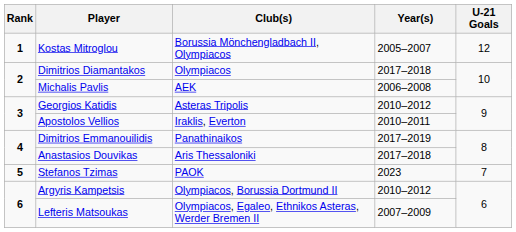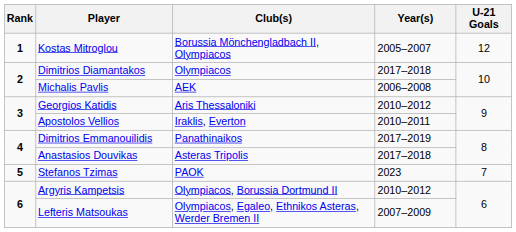 <table class="wikitable" width=60%>
 <tr>
 <th width = 6%>Rank</th>
 <th width = 27%>Player</th>
 <th width = 40%>Club(s)</th>
 <th width = 16%>Year(s)</th>
 <th width = 11%>U-21 Goals</th>
 </tr>
 <tr>
 <td align=center><strong>1</strong></td>
 <td><a href='#'>Kostas Mitroglou</a></td>
 <td><a href='#'>Borussia Mönchengladbach II</a>, <a href='#'>Olympiacos</a></td>
 <td>2005–2007</td>
 <td align=center>12</td>
 </tr>
 <tr>
 <td rowspan=2 align=center><strong>2</strong></td>
 <td><a href='#'>Dimitrios Diamantakos</a></td>
 <td><a href='#'>Olympiacos</a></td>
 <td>2017–2018</td>
 <td rowspan=2 align=center>10</td>
 </tr>
 <tr>
 <td><a href='#'>Michalis Pavlis</a></td>
 <td><a href='#'>AEK</a></td>
 <td>2006–2008</td>
 </tr>
 <tr>
 <td rowspan=2 align=center><strong>3</strong></td>
 <td><a href='#'>Georgios Katidis</a></td>
-<td><a href='#'>Asteras Tripolis</a></td>
+<td><a href='#'>Aris Thessaloniki</a></td>
 <td>2010–2012</td>
 <td rowspan=2 align=center>9</td>
 </tr>
 <tr>
 <td><a href='#'>Apostolos Vellios</a></td>
 <td><a href='#'>Iraklis</a>, <a href='#'>Everton</a></td>
 <td>2010–2011</td>
 </tr>
 <tr>
 <td rowspan=2 align=center><strong>4</strong></td>
 <td><a href='#'>Dimitrios Emmanouilidis</a></td>
 <td><a href='#'>Panathinaikos</a></td>
 <td>2017–2019</td>
 <td rowspan=2 align=center>8</td>
 </tr>
 <tr>
 <td><a href='#'>Anastasios Douvikas</a></td>
-<td><a href='#'>Aris Thessaloniki</a></td>
+<td><a href='#'>Asteras Tripolis</a></td>
 <td>2017–2018</td>
 </tr>
 <tr>
 <td align=center><strong>5</strong></td>
 <td><a href='#'>Stefanos Tzimas</a></td>
 <td><a href='#'>PAOK</a></td>
 <td>2023</td>
 <td align=center>7</td>
 </tr>
 <tr>
 <td rowspan=2 align=center><strong>6</strong></td>
 <td><a href='#'>Argyris Kampetsis</a></td>
 <td><a href='#'>Olympiacos</a>, <a href='#'>Borussia Dortmund II</a></td>
 <td>2010–2012</td>
 <td rowspan=2 align=center>6</td>
 </tr>
 <tr>
 <td><a href='#'>Lefteris Matsoukas</a></td>
 <td><a href='#'>Olympiacos</a>, <a href='#'>Egaleo</a>, <a href='#'>Ethnikos Asteras</a>, <a href='#'>Werder Bremen II</a></td>
 <td>2007–2009</td>
 </tr>
 </table>
